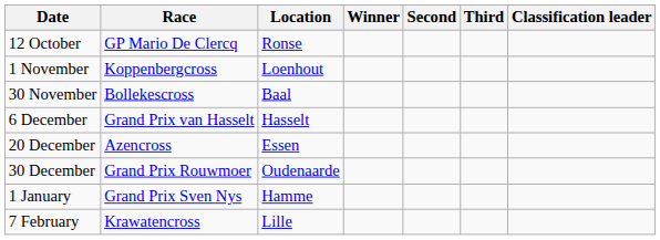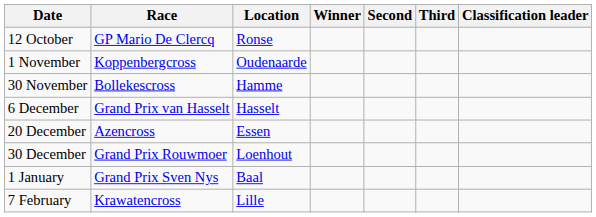 <table class="wikitable">
 <tr>
 <th>Date</th>
 <th>Race</th>
 <th>Location</th>
 <th>Winner</th>
 <th>Second</th>
 <th>Third</th>
 <th>Classification leader</th>
 </tr>
 <tr>
 <td>12 October</td>
 <td><a href='#'>GP Mario De Clercq</a></td>
 <td><a href='#'>Ronse</a></td>
 <td></td>
 <td></td>
 <td></td>
 <td></td>
 </tr>
 <tr>
 <td>1 November</td>
 <td><a href='#'>Koppenbergcross</a></td>
-<td><a href='#'>Loenhout</a></td>
+<td><a href='#'>Oudenaarde</a></td>
 <td></td>
 <td></td>
 <td></td>
 <td></td>
 </tr>
 <tr>
 <td>30 November</td>
 <td><a href='#'>Bollekescross</a></td>
-<td><a href='#'>Baal</a></td>
+<td><a href='#'>Hamme</a></td>
 <td></td>
 <td></td>
 <td></td>
 <td></td>
 </tr>
 <tr>
 <td>6 December</td>
 <td><a href='#'>Grand Prix van Hasselt</a></td>
 <td><a href='#'>Hasselt</a></td>
 <td></td>
 <td></td>
 <td></td>
 <td></td>
 </tr>
 <tr>
 <td>20 December</td>
 <td><a href='#'>Azencross</a></td>
 <td><a href='#'>Essen</a></td>
 <td></td>
 <td></td>
 <td></td>
 <td></td>
 </tr>
 <tr>
 <td>30 December</td>
 <td><a href='#'>Grand Prix Rouwmoer</a></td>
-<td><a href='#'>Oudenaarde</a></td>
+<td><a href='#'>Loenhout</a></td>
 <td></td>
 <td></td>
 <td></td>
 <td></td>
 </tr>
 <tr>
 <td>1 January</td>
 <td><a href='#'>Grand Prix Sven Nys</a></td>
-<td><a href='#'>Hamme</a></td>
+<td><a href='#'>Baal</a></td>
 <td></td>
 <td></td>
 <td></td>
 <td></td>
 </tr>
 <tr>
 <td>7 February</td>
 <td><a href='#'>Krawatencross</a></td>
 <td><a href='#'>Lille</a></td>
 <td></td>
 <td></td>
 <td></td>
 <td></td>
 </tr>
 </table>
